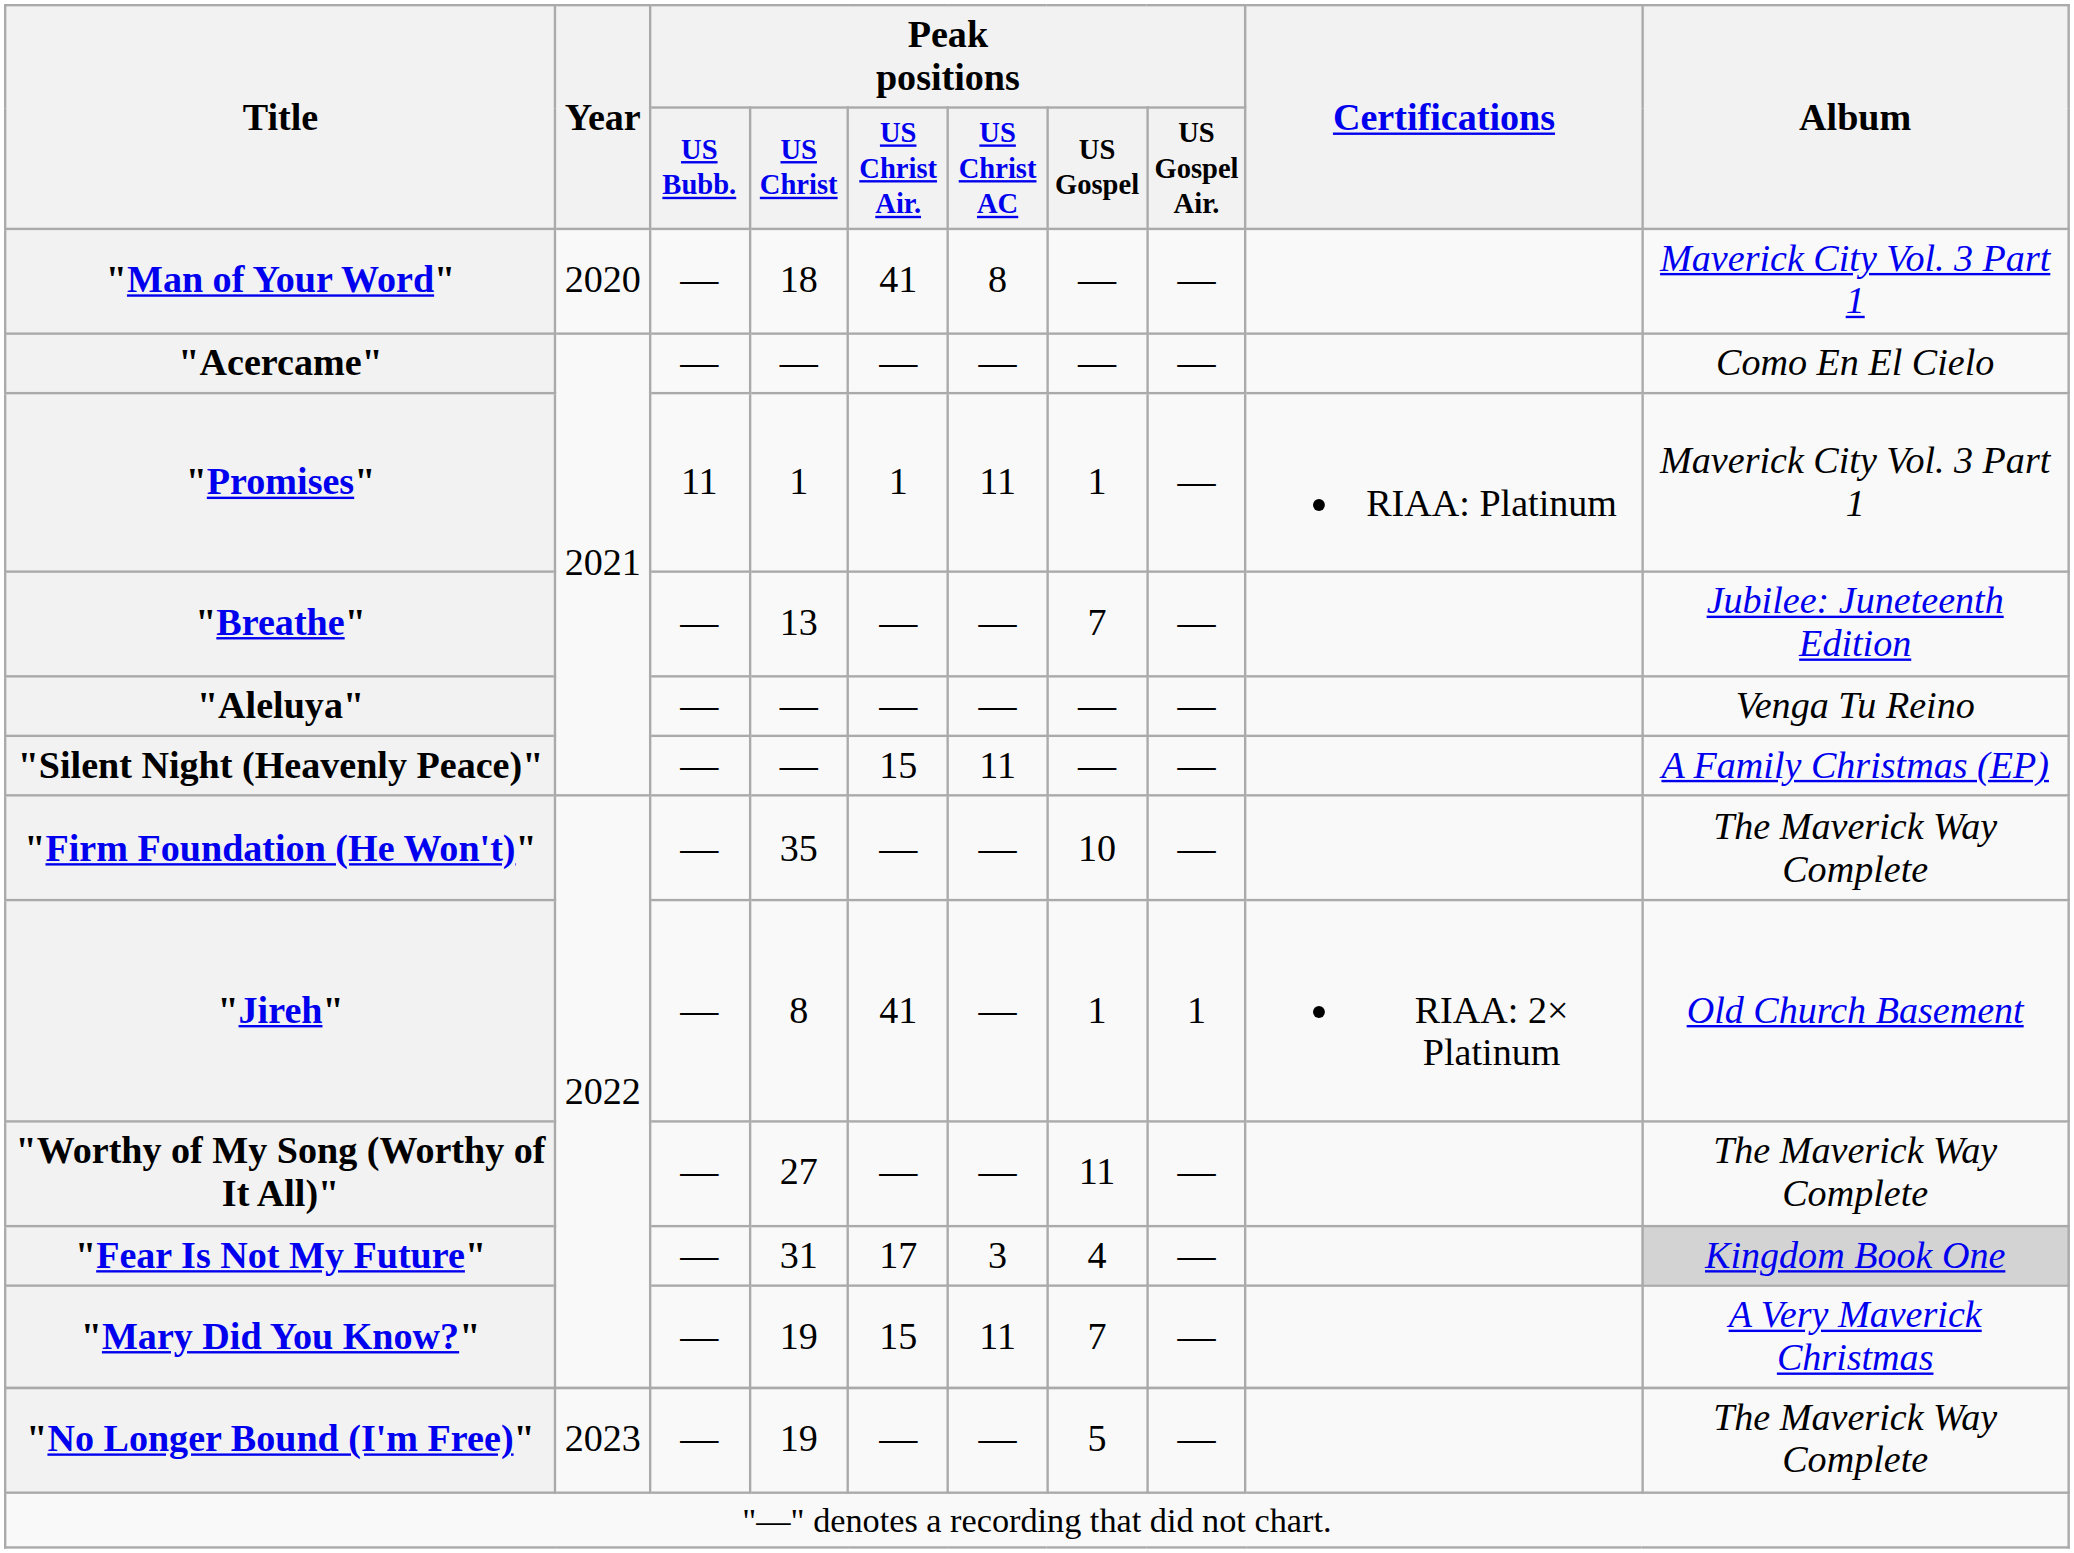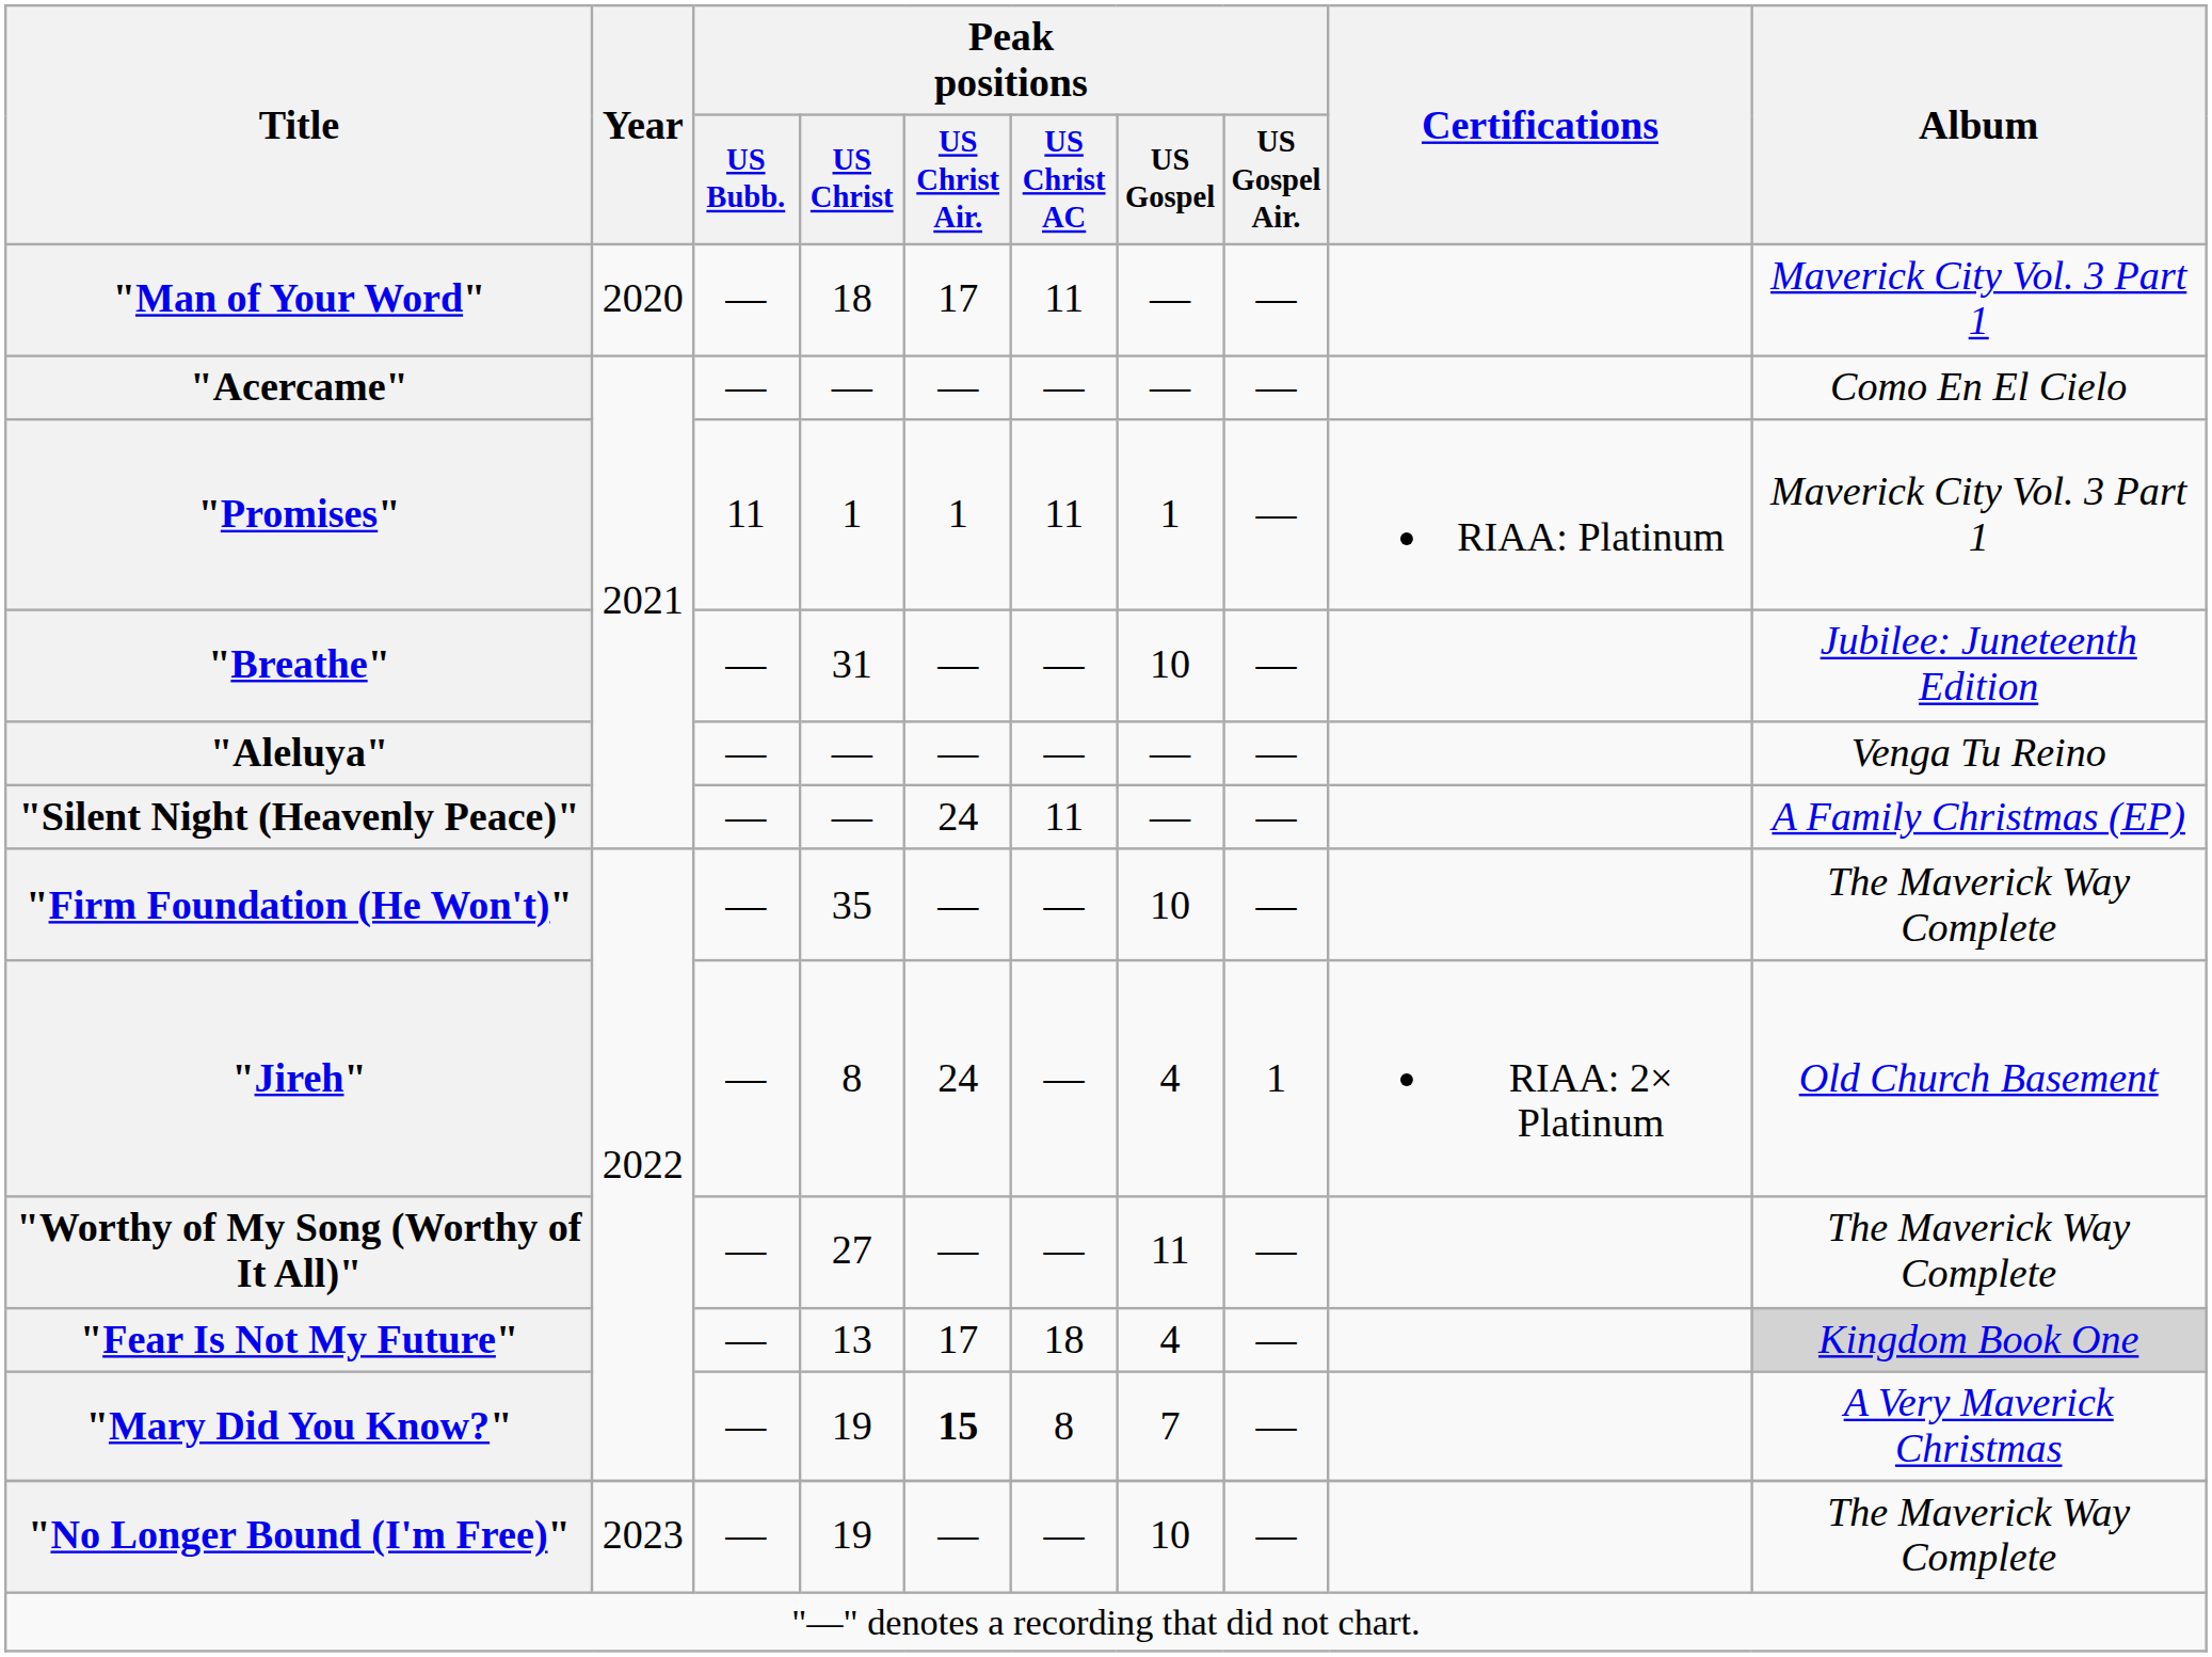 <table class="wikitable plainrowheaders" style="text-align:center;">
 <tr>
 <th rowspan="2" style="width:14em;">Title</th>
 <th rowspan="2">Year</th>
 <th colspan="6">Peak<br>positions</th>
 <th rowspan="2"><a href='#'>Certifications</a></th>
 <th rowspan="2">Album</th>
 </tr>
 <tr style="font-size:smaller;">
 <th scope="col" style="width:3em;font-size:90%;"><a href='#'>US<br>Bubb.</a><br></th>
 <th scope="col" style="width:3em;font-size:90%;"><a href='#'>US<br>Christ</a><br></th>
 <th scope="col" style="width:3em;font-size:90%;"><a href='#'>US<br>Christ Air.</a><br></th>
 <th scope="col" style="width:3em;font-size:90%;"><a href='#'>US<br>Christ AC</a><br></th>
 <th scope="col" style="width:3em;font-size:90%;">US<br>Gospel<br></th>
 <th scope="col" style="width:3em;font-size:90%;">US<br>Gospel Air.<br></th>
 </tr>
 <tr>
 <th scope="row">"<a href='#'>Man of Your Word</a>"<br></th>
 <td>2020</td>
 <td>—</td>
 <td>18</td>
-<td>41</td>
-<td>8</td>
+<td>17</td>
+<td>11</td>
 <td>—</td>
 <td>—</td>
 <td></td>
 <td><em><a href='#'>Maverick City Vol. 3 Part 1</a></em></td>
 </tr>
 <tr>
 <th scope="row">"Acercame"<br></th>
 <td rowspan="5">2021</td>
 <td>—</td>
 <td>—</td>
 <td>—</td>
 <td>—</td>
 <td>—</td>
 <td>—</td>
 <td></td>
 <td><em>Como En El Cielo</em></td>
 </tr>
 <tr>
 <th scope="row">"<a href='#'>Promises</a>"<br></th>
 <td>11</td>
 <td>1</td>
 <td>1</td>
 <td>11</td>
 <td>1</td>
 <td>—</td>
 <td><br><ul><li>RIAA: Platinum</li></ul></td>
 <td><em>Maverick City Vol. 3 Part 1</em></td>
 </tr>
 <tr>
 <th scope="row">"<a href='#'>Breathe</a>"<br></th>
 <td>—</td>
-<td>13</td>
+<td>31</td>
 <td>—</td>
 <td>—</td>
-<td>7</td>
+<td>10</td>
 <td>—</td>
 <td></td>
 <td><em><a href='#'>Jubilee: Juneteenth Edition</a></em></td>
 </tr>
 <tr>
 <th scope="row">"Aleluya"<br></th>
 <td>—</td>
 <td>—</td>
 <td>—</td>
 <td>—</td>
 <td>—</td>
 <td>—</td>
 <td></td>
 <td><em>Venga Tu Reino</em></td>
 </tr>
 <tr>
 <th scope="row">"Silent Night (Heavenly Peace)"<br></th>
 <td>—</td>
 <td>—</td>
-<td>15</td>
+<td>24</td>
 <td>11</td>
 <td>—</td>
 <td>—</td>
 <td></td>
 <td><em><a href='#'>A Family Christmas (EP)</a></em></td>
 </tr>
 <tr>
 <th scope="row">"<a href='#'>Firm Foundation (He Won't)</a>"<br></th>
 <td rowspan="5">2022</td>
 <td>—</td>
 <td>35</td>
 <td>—</td>
 <td>—</td>
 <td>10</td>
 <td>—</td>
 <td></td>
 <td><em>The Maverick Way Complete</em></td>
 </tr>
 <tr>
 <th scope="row">"<a href='#'>Jireh</a>"<br></th>
 <td>—</td>
 <td>8</td>
-<td>41</td>
+<td>24</td>
 <td>—</td>
-<td>1</td>
+<td>4</td>
 <td>1</td>
 <td><br><ul><li>RIAA: 2× Platinum</li></ul></td>
 <td><em><a href='#'>Old Church Basement</a></em></td>
 </tr>
 <tr>
 <th scope="row">"Worthy of My Song (Worthy of It All)"<br></th>
 <td>—</td>
 <td>27</td>
 <td>—</td>
 <td>—</td>
 <td>11</td>
 <td>—</td>
 <td></td>
 <td><em>The Maverick Way Complete</em></td>
 </tr>
 <tr>
 <th scope="row">"<a href='#'>Fear Is Not My Future</a>" <br></th>
 <td>—</td>
-<td>31</td>
+<td>13</td>
 <td>17</td>
-<td>3</td>
+<td>18</td>
 <td>4</td>
 <td>—</td>
 <td></td>
 <td style="background: lightgrey;"><em><a href='#'>Kingdom Book One</a></em></td>
 </tr>
 <tr>
 <th scope="row">"<a href='#'>Mary Did You Know?</a>" <br></th>
 <td>—</td>
 <td>19</td>
-<td>15</td>
-<td>11</td>
+<td><strong>15</strong></td>
+<td>8</td>
 <td>7</td>
 <td>—</td>
 <td></td>
 <td><em><a href='#'>A Very Maverick Christmas</a></em></td>
 </tr>
 <tr>
 </tr>
 <tr>
 </tr>
 <tr>
 <th scope="row">"<a href='#'>No Longer Bound (I'm Free)</a>" <br></th>
 <td>2023</td>
 <td>—</td>
 <td>19</td>
 <td>—</td>
 <td>—</td>
-<td>5</td>
+<td>10</td>
 <td>—</td>
 <td></td>
 <td><em>The Maverick Way Complete</em></td>
 </tr>
 <tr>
 <td colspan="10" style="font-size:90%">"—" denotes a recording that did not chart.</td>
 </tr>
 </table>
